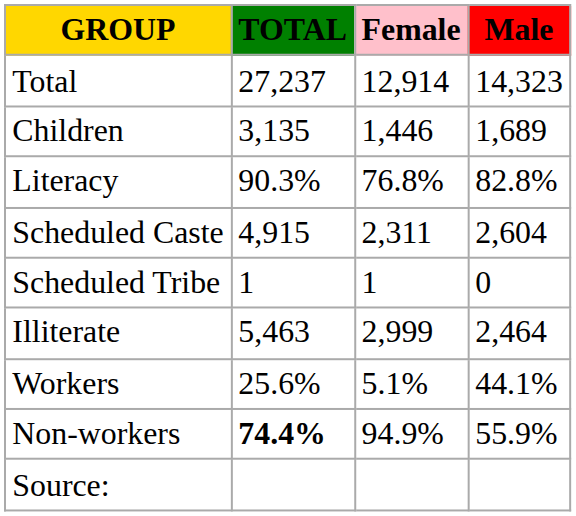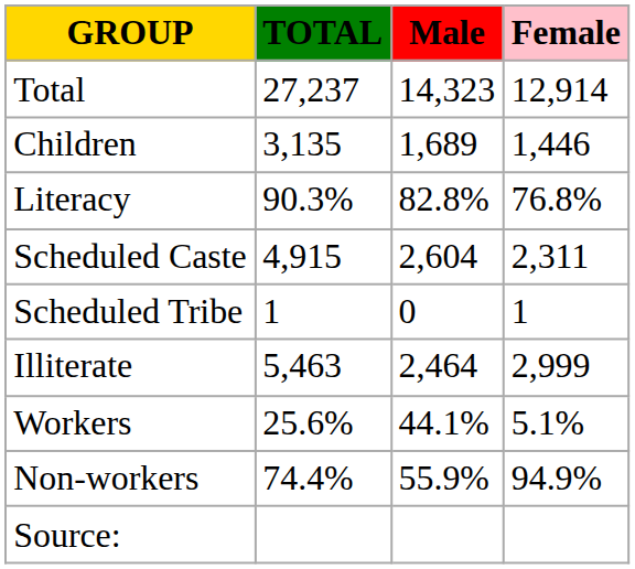 <table class="wikitable sortable" style="background:#fff;">
 <tr>
 <th style="background:gold;">GROUP</th>
 <th ! style="background:green;">TOTAL</th>
+<th ! style="background:red;">Male</th>
 <th ! style="background:pink;">Female</th>
-<th ! style="background:red;">Male</th>
 </tr>
 <tr>
 <td>Total</td>
 <td>27,237</td>
+<td>14,323</td>
 <td>12,914</td>
-<td>14,323</td>
 </tr>
 <tr>
 <td>Children</td>
 <td>3,135</td>
+<td>1,689</td>
 <td>1,446</td>
-<td>1,689</td>
 </tr>
 <tr>
 <td>Literacy</td>
 <td>90.3%</td>
+<td>82.8%</td>
 <td>76.8%</td>
-<td>82.8%</td>
 </tr>
 <tr>
 <td>Scheduled Caste</td>
 <td>4,915</td>
+<td>2,604</td>
 <td>2,311</td>
-<td>2,604</td>
 </tr>
 <tr>
 <td>Scheduled Tribe</td>
 <td>1</td>
+<td>0</td>
 <td>1</td>
-<td>0</td>
 </tr>
 <tr>
 <td>Illiterate</td>
 <td>5,463</td>
+<td>2,464</td>
 <td>2,999</td>
-<td>2,464</td>
 </tr>
 <tr>
 <td>Workers</td>
 <td>25.6%</td>
+<td>44.1%</td>
 <td>5.1%</td>
-<td>44.1%</td>
 </tr>
 <tr>
 <td>Non-workers</td>
-<td><strong>74.4%</strong></td>
+<td>74.4%</td>
+<td>55.9%</td>
 <td>94.9%</td>
-<td>55.9%</td>
 </tr>
 <tr>
 <td>Source:</td>
 <td></td>
 <td></td>
 <td></td>
 </tr>
 </table>
